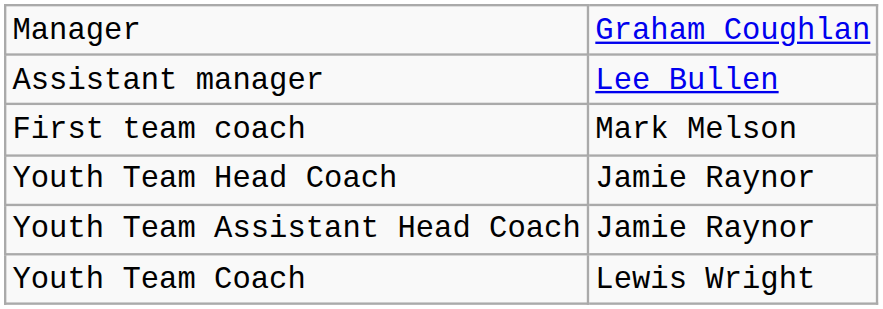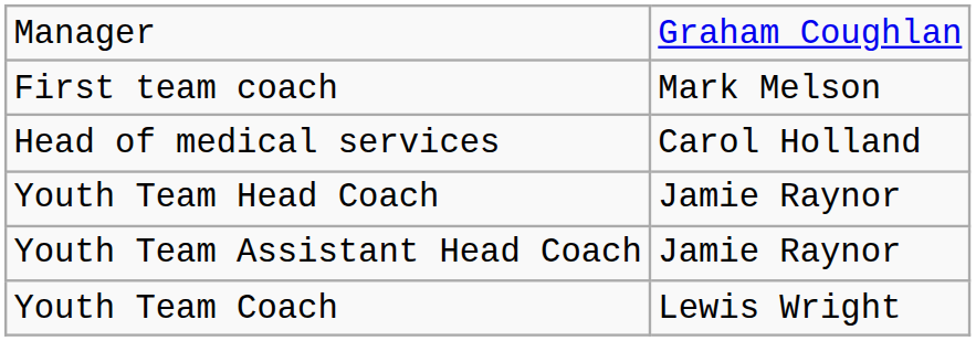 <table class="wikitable">
 <tr>
 <td>Manager</td>
 <td> <a href='#'>Graham Coughlan</a></td>
 </tr>
 <tr>
-<td>Assistant manager</td>
-<td> <a href='#'>Lee Bullen</a></td>
+<td>First team coach</td>
+<td> Mark Melson</td>
 </tr>
 <tr>
-<td>First team coach</td>
-<td> Mark Melson</td>
+<td>Head of medical services</td>
+<td> Carol Holland</td>
 </tr>
 <tr>
 <td>Youth Team Head Coach</td>
 <td> Jamie Raynor</td>
 </tr>
 <tr>
 <td>Youth Team Assistant Head Coach</td>
 <td> Jamie Raynor</td>
 </tr>
 <tr>
 <td>Youth Team Coach</td>
 <td> Lewis Wright</td>
 </tr>
 </table>
